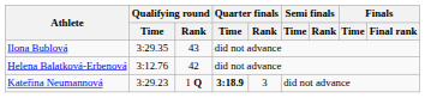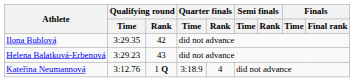 <table class="wikitable" style="font-size:90%">
 <tr>
 <th rowspan="2">Athlete</th>
 <th colspan="2">Qualifying round</th>
 <th colspan="2">Quarter finals</th>
 <th colspan="2">Semi finals</th>
 <th colspan="2">Finals</th>
 </tr>
 <tr>
 <th>Time</th>
 <th>Rank</th>
 <th>Time</th>
 <th>Rank</th>
 <th>Time</th>
 <th>Rank</th>
 <th>Time</th>
 <th>Final rank</th>
 </tr>
 <tr>
 <td><a href='#'>Ilona Bublová</a></td>
 <td align="center">3:29.35</td>
+<td align="center">42</td>
+<td colspan="6">did not advance</td>
+</tr>
+<tr>
+<td><a href='#'>Helena Balatková-Erbenová</a></td>
+<td align="center">3:29.23</td>
 <td align="center">43</td>
 <td colspan="6">did not advance</td>
 </tr>
 <tr>
-<td><a href='#'>Helena Balatková-Erbenová</a></td>
+<td><a href='#'>Kateřina Neumannová</a></td>
 <td align="center">3:12.76</td>
-<td align="center">42</td>
-<td colspan="6">did not advance</td>
-</tr>
-<tr>
-<td><a href='#'>Kateřina Neumannová</a></td>
-<td align="center">3:29.23</td>
 <td align="center">1 <strong>Q</strong></td>
-<td align="center"><strong>3:18.9</strong></td>
-<td align="center">3</td>
+<td align="center">3:18.9</td>
+<td align="center">4</td>
 <td colspan="4">did not advance</td>
 </tr>
 </table>
